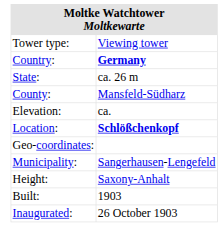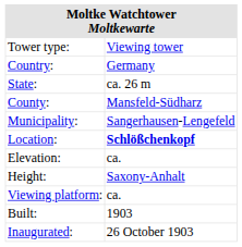 <table cellpadding="2" cellspacing="1" style="float: right; background: #e3e3e3; margin-left: 1em;">
 <tr style="text-align: center;">
 <th colspan="2">Moltke Watchtower<br><em>Moltkewarte</em></th>
 </tr>
 <tr style="background: white;">
 <td>Tower type:</td>
 <td><a href='#'>Viewing tower</a></td>
 </tr>
 <tr style="background: white;">
 <td><a href='#'>Country</a>:</td>
-<td><strong><a href='#'>Germany</a></strong></td>
+<td><a href='#'>Germany</a></td>
 </tr>
 <tr style="background: white;">
 <td><a href='#'>State</a>:</td>
 <td>ca. 26 m </td>
 </tr>
 <tr style="background: white;">
 <td><a href='#'>County</a>:</td>
 <td><a href='#'>Mansfeld-Südharz</a></td>
 </tr>
 <tr style="background: white;">
-<td>Elevation:</td>
-<td>ca.  </td>
+<td><a href='#'>Municipality</a>:</td>
+<td><a href='#'>Sangerhausen</a>-<a href='#'>Lengefeld</a></td>
 </tr>
 <tr style="background: white;">
 <td><a href='#'>Location</a>:</td>
 <td><strong><a href='#'>Schlößchenkopf</a></strong></td>
 </tr>
 <tr style="background: white;">
-<td>Geo-<a href='#'>coordinates</a>:</td>
-<td></td>
-</tr>
-<tr style="background: white;">
-<td><a href='#'>Municipality</a>:</td>
-<td><a href='#'>Sangerhausen</a>-<a href='#'>Lengefeld</a></td>
+<td>Elevation:</td>
+<td>ca.  </td>
 </tr>
 <tr style="background: white;">
 <td>Height:</td>
 <td><a href='#'>Saxony-Anhalt</a></td>
+</tr>
+<tr style="background: white;">
+<td><a href='#'>Viewing platform</a>:</td>
+<td>ca. </td>
 </tr>
 <tr style="background: white;">
 <td>Built:</td>
 <td>1903</td>
 </tr>
 <tr style="background: white;">
 <td><a href='#'>Inaugurated</a>:</td>
 <td>26 October 1903</td>
 </tr>
 </table>
